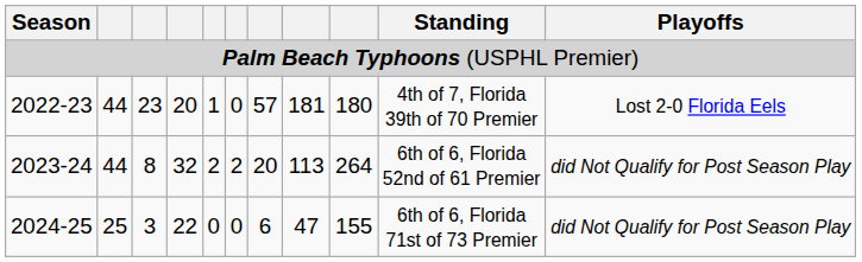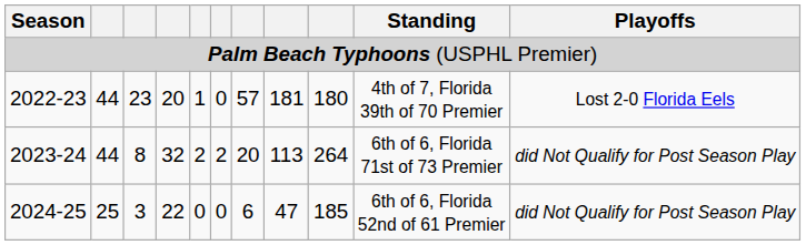 <table class="wikitable" style="text-align:center">
 <tr>
 <th>Season</th>
 <th></th>
 <th></th>
 <th></th>
 <th></th>
 <th></th>
 <th></th>
 <th></th>
 <th></th>
 <th>Standing</th>
 <th>Playoffs</th>
 </tr>
 <tr bgcolor=lightgrey>
 <td colspan=11><strong><em>Palm Beach Typhoons</em></strong>  (USPHL Premier)</td>
 </tr>
 <tr>
 <td>2022-23</td>
 <td>44</td>
 <td>23</td>
 <td>20</td>
 <td>1</td>
 <td>0</td>
 <td>57</td>
 <td>181</td>
 <td>180</td>
 <td><small> 4th of 7, Florida<br>39th of 70 Premier </small></td>
 <td><small>Lost 2-0 <a href='#'>Florida Eels</a></small></td>
 </tr>
 <tr>
 <td>2023-24</td>
 <td>44</td>
 <td>8</td>
 <td>32</td>
 <td>2</td>
 <td>2</td>
 <td>20</td>
 <td>113</td>
 <td>264</td>
-<td><small> 6th of 6, Florida<br>52nd of 61 Premier </small></td>
+<td><small> 6th of 6, Florida<br>71st of 73 Premier </small></td>
 <td><small><em>did Not Qualify for Post Season Play</em></small></td>
 </tr>
 <tr>
 <td>2024-25</td>
 <td>25</td>
 <td>3</td>
 <td>22</td>
 <td>0</td>
 <td>0</td>
 <td>6</td>
 <td>47</td>
-<td>155</td>
-<td><small> 6th of 6, Florida<br>71st of 73 Premier </small></td>
+<td>185</td>
+<td><small> 6th of 6, Florida<br>52nd of 61 Premier </small></td>
 <td><small><em>did Not Qualify for Post Season Play</em></small></td>
 </tr>
 </table>
